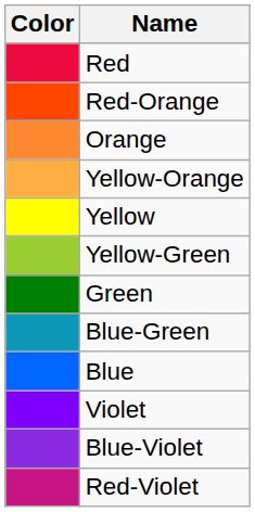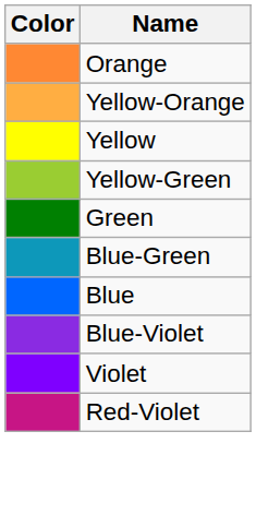 <table class="wikitable sortable sticky-header sort-under col3center">
 <tr>
 <th>Color</th>
 <th>Name</th>
-</tr>
-<tr>
-<td bgcolor=ED0A3F></td>
-<td>Red</td>
-</tr>
-<tr>
-<td bgcolor=FF4500></td>
-<td>Red-Orange</td>
 </tr>
 <tr>
 <td bgcolor=FF8833></td>
 <td>Orange</td>
 </tr>
 <tr>
 <td bgcolor=FFAE42></td>
 <td>Yellow-Orange</td>
 </tr>
 <tr>
 <td bgcolor=FFFF00></td>
 <td>Yellow</td>
 </tr>
 <tr>
 <td bgcolor=9ACD32></td>
 <td>Yellow-Green</td>
 </tr>
 <tr>
 <td bgcolor=008001></td>
 <td>Green</td>
 </tr>
 <tr>
 <td bgcolor=0D98BA></td>
 <td>Blue-Green</td>
 </tr>
 <tr>
 <td bgcolor=0066FF></td>
 <td>Blue</td>
 </tr>
 <tr>
+<td bgcolor=8A2BE2></td>
+<td>Blue-Violet</td>
+</tr>
+<tr>
 <td bgcolor=7F00FF></td>
 <td>Violet</td>
-</tr>
-<tr>
-<td bgcolor=8A2BE2></td>
-<td>Blue-Violet</td>
 </tr>
 <tr>
 <td bgcolor=C71585></td>
 <td>Red-Violet</td>
 </tr>
 </table>
